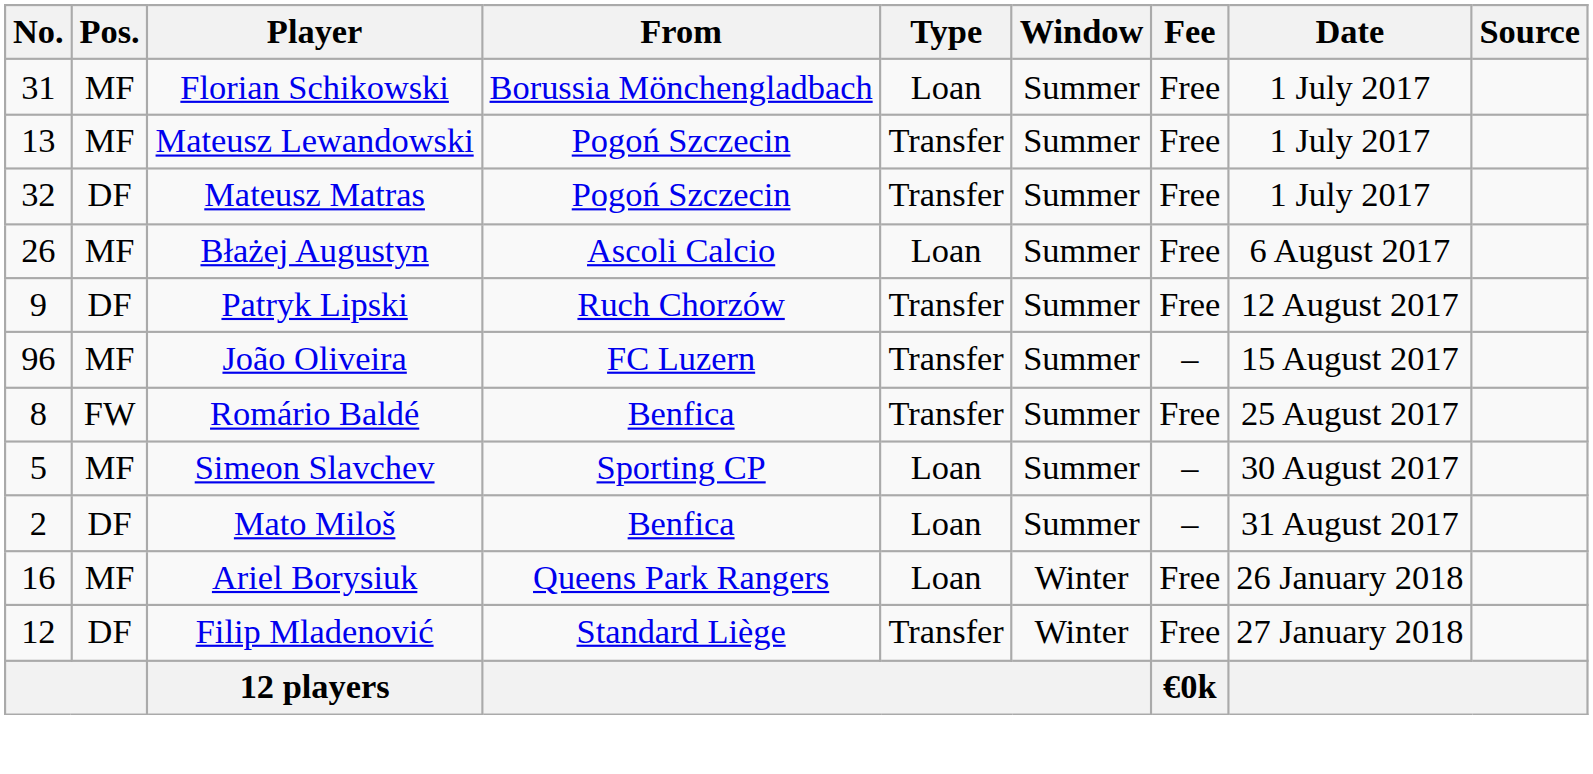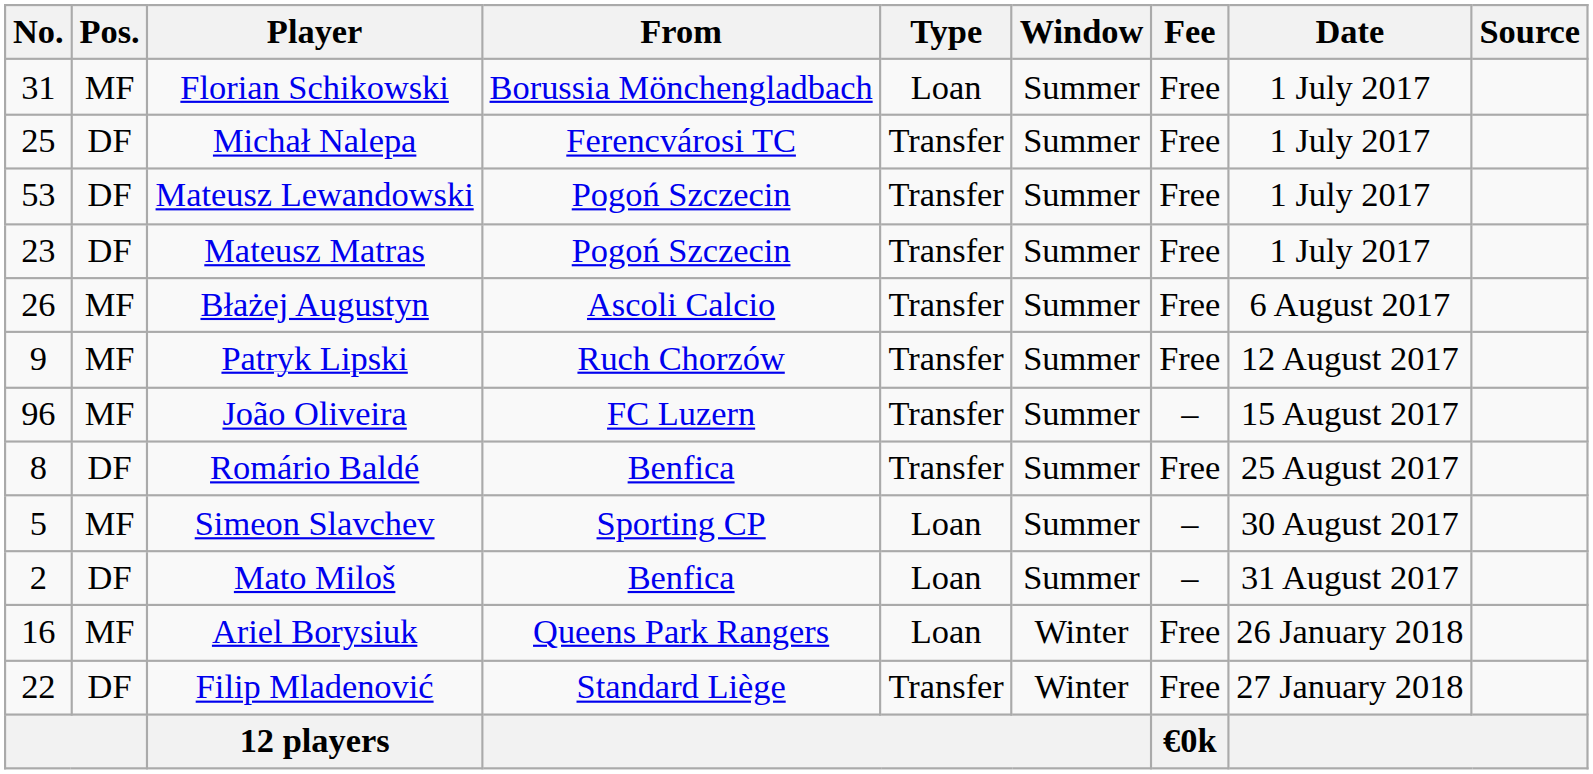 <table class="wikitable" style="text-align: center">
 <tr>
 <th>No.</th>
 <th>Pos.</th>
 <th>Player</th>
 <th>From</th>
 <th>Type</th>
 <th>Window</th>
 <th>Fee</th>
 <th>Date</th>
 <th>Source</th>
 </tr>
 <tr>
 <td>31</td>
 <td>MF</td>
 <td><a href='#'>Florian Schikowski</a></td>
 <td><a href='#'>Borussia Mönchengladbach</a></td>
 <td>Loan</td>
 <td>Summer</td>
 <td>Free</td>
 <td>1 July 2017</td>
 <td></td>
 </tr>
 <tr>
-<td>13</td>
-<td>MF</td>
+<td>25</td>
+<td>DF</td>
+<td><a href='#'>Michał Nalepa</a></td>
+<td><a href='#'>Ferencvárosi TC</a></td>
+<td>Transfer</td>
+<td>Summer</td>
+<td>Free</td>
+<td>1 July 2017</td>
+<td></td>
+</tr>
+<tr>
+<td>53</td>
+<td>DF</td>
 <td><a href='#'>Mateusz Lewandowski</a></td>
 <td><a href='#'>Pogoń Szczecin</a></td>
 <td>Transfer</td>
 <td>Summer</td>
 <td>Free</td>
 <td>1 July 2017</td>
 <td></td>
 </tr>
 <tr>
-<td>32</td>
+<td>23</td>
 <td>DF</td>
 <td><a href='#'>Mateusz Matras</a></td>
 <td><a href='#'>Pogoń Szczecin</a></td>
 <td>Transfer</td>
 <td>Summer</td>
 <td>Free</td>
 <td>1 July 2017</td>
 <td></td>
 </tr>
 <tr>
 <td>26</td>
 <td>MF</td>
 <td><a href='#'>Błażej Augustyn</a></td>
 <td><a href='#'>Ascoli Calcio</a></td>
-<td>Loan</td>
+<td>Transfer</td>
 <td>Summer</td>
 <td>Free</td>
 <td>6 August 2017</td>
 <td></td>
 </tr>
 <tr>
 <td>9</td>
-<td>DF</td>
+<td>MF</td>
 <td><a href='#'>Patryk Lipski</a></td>
 <td><a href='#'>Ruch Chorzów</a></td>
 <td>Transfer</td>
 <td>Summer</td>
 <td>Free</td>
 <td>12 August 2017</td>
 <td></td>
 </tr>
 <tr>
 <td>96</td>
 <td>MF</td>
 <td><a href='#'>João Oliveira</a></td>
 <td><a href='#'>FC Luzern</a></td>
 <td>Transfer</td>
 <td>Summer</td>
 <td>–</td>
 <td>15 August 2017</td>
 <td></td>
 </tr>
 <tr>
 <td>8</td>
-<td>FW</td>
+<td>DF</td>
 <td><a href='#'>Romário Baldé</a></td>
 <td><a href='#'>Benfica</a></td>
 <td>Transfer</td>
 <td>Summer</td>
 <td>Free</td>
 <td>25 August 2017</td>
 <td></td>
 </tr>
 <tr>
 <td>5</td>
 <td>MF</td>
 <td><a href='#'>Simeon Slavchev</a></td>
 <td><a href='#'>Sporting CP</a></td>
 <td>Loan</td>
 <td>Summer</td>
 <td>–</td>
 <td>30 August 2017</td>
 <td></td>
 </tr>
 <tr>
 <td>2</td>
 <td>DF</td>
 <td><a href='#'>Mato Miloš</a></td>
 <td><a href='#'>Benfica</a></td>
 <td>Loan</td>
 <td>Summer</td>
 <td>–</td>
 <td>31 August 2017</td>
 <td></td>
 </tr>
 <tr>
 <td>16</td>
 <td>MF</td>
 <td><a href='#'>Ariel Borysiuk</a></td>
 <td><a href='#'>Queens Park Rangers</a></td>
 <td>Loan</td>
 <td>Winter</td>
 <td>Free</td>
 <td>26 January 2018</td>
 <td></td>
 </tr>
 <tr>
-<td>12</td>
+<td>22</td>
 <td>DF</td>
 <td><a href='#'>Filip Mladenović</a></td>
 <td><a href='#'>Standard Liège</a></td>
 <td>Transfer</td>
 <td>Winter</td>
 <td>Free</td>
 <td>27 January 2018</td>
 <td></td>
 </tr>
 <tr>
 <th colspan=2></th>
 <th>12 players</th>
 <th colspan=3></th>
 <th>€0k</th>
 <th colspan=2></th>
 </tr>
 </table>
